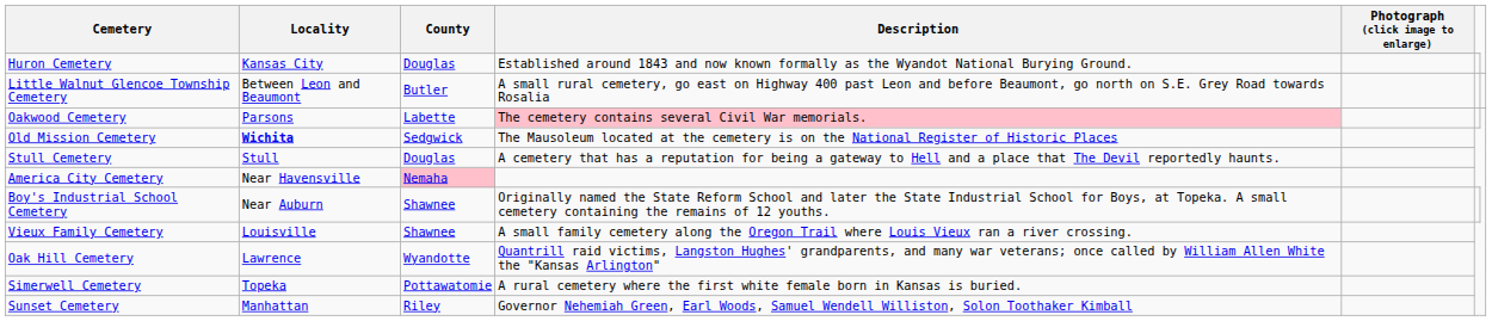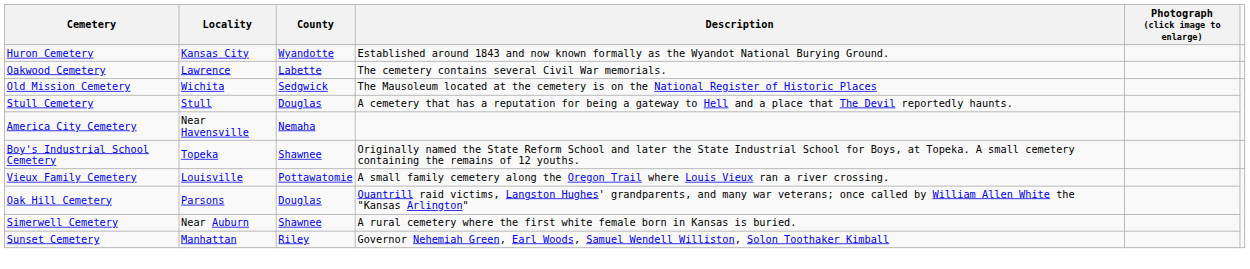 <table class="wikitable sortable">
 <tr>
 <th>Cemetery</th>
 <th>Locality</th>
 <th>County</th>
 <th>Description</th>
 <th>Photograph<br><small>(click image to enlarge)</small></th>
 </tr>
 <tr>
 <td><a href='#'>Huron Cemetery</a></td>
 <td><a href='#'>Kansas City</a></td>
-<td><a href='#'>Douglas</a></td>
+<td><a href='#'>Wyandotte</a></td>
 <td>Established around 1843 and now known formally as the Wyandot National Burying Ground.</td>
 <td></td>
 <td></td>
 </tr>
 <tr>
-<td><a href='#'>Little Walnut Glencoe Township Cemetery</a></td>
-<td>Between <a href='#'>Leon</a> and <a href='#'>Beaumont</a></td>
-<td><a href='#'>Butler</a></td>
-<td>A small rural cemetery, go east on Highway 400  past Leon and before Beaumont, go north on S.E. Grey Road towards Rosalia</td>
-<td></td>
-<td></td>
-<td></td>
-</tr>
-<tr>
 <td><a href='#'>Oakwood Cemetery</a></td>
-<td><a href='#'>Parsons</a></td>
+<td><a href='#'>Lawrence</a></td>
 <td><a href='#'>Labette</a></td>
-<td style="background: pink;">The cemetery contains several Civil War memorials.</td>
+<td>The cemetery contains several Civil War memorials.</td>
 <td></td>
 <td></td>
 </tr>
 <tr>
 <td><a href='#'>Old Mission Cemetery</a></td>
-<td><strong><a href='#'>Wichita</a></strong></td>
+<td><a href='#'>Wichita</a></td>
 <td><a href='#'>Sedgwick</a></td>
 <td>The Mausoleum located at the cemetery is on the <a href='#'>National Register of Historic Places</a></td>
 <td></td>
 </tr>
 <tr>
 <td><a href='#'>Stull Cemetery</a></td>
 <td><a href='#'>Stull</a></td>
 <td><a href='#'>Douglas</a></td>
 <td>A cemetery that has a reputation for being a gateway to <a href='#'>Hell</a> and a place that <a href='#'>The Devil</a> reportedly haunts.</td>
 <td></td>
 </tr>
 <tr>
 <td><a href='#'>America City Cemetery</a></td>
 <td>Near <a href='#'>Havensville</a></td>
-<td style="background: pink;"><a href='#'>Nemaha</a></td>
+<td><a href='#'>Nemaha</a></td>
 <td></td>
 <td></td>
 </tr>
 <tr>
 <td><a href='#'>Boy's Industrial School Cemetery</a></td>
-<td>Near <a href='#'>Auburn</a></td>
+<td><a href='#'>Topeka</a></td>
 <td><a href='#'>Shawnee</a></td>
 <td>Originally named the State Reform School and later the State Industrial School for Boys, at Topeka. A small cemetery containing the remains of 12 youths.</td>
 <td></td>
 <td></td>
 </tr>
 <tr>
 <td><a href='#'>Vieux Family Cemetery</a></td>
 <td><a href='#'>Louisville</a></td>
-<td><a href='#'>Shawnee</a></td>
+<td><a href='#'>Pottawatomie</a></td>
 <td>A small family cemetery along the <a href='#'>Oregon Trail</a> where <a href='#'>Louis Vieux</a> ran a river crossing.</td>
 <td></td>
 </tr>
 <tr>
 <td><a href='#'>Oak Hill Cemetery</a></td>
-<td><a href='#'>Lawrence</a></td>
-<td><a href='#'>Wyandotte</a></td>
+<td><a href='#'>Parsons</a></td>
+<td><a href='#'>Douglas</a></td>
 <td><a href='#'>Quantrill</a> raid victims, <a href='#'>Langston Hughes</a>' grandparents, and many war veterans; once called by <a href='#'>William Allen White</a> the "Kansas <a href='#'>Arlington</a>"</td>
 <td></td>
 </tr>
 <tr>
 <td><a href='#'>Simerwell Cemetery</a></td>
-<td><a href='#'>Topeka</a></td>
-<td><a href='#'>Pottawatomie</a></td>
+<td>Near <a href='#'>Auburn</a></td>
+<td><a href='#'>Shawnee</a></td>
 <td>A rural cemetery where the first white female born in Kansas is buried.</td>
 <td></td>
 </tr>
 <tr>
 <td><a href='#'>Sunset Cemetery</a></td>
 <td><a href='#'>Manhattan</a></td>
 <td><a href='#'>Riley</a></td>
 <td>Governor <a href='#'>Nehemiah Green</a>, <a href='#'>Earl Woods</a>, <a href='#'>Samuel Wendell Williston</a>, <a href='#'>Solon Toothaker Kimball</a></td>
 <td></td>
 </tr>
 </table>
